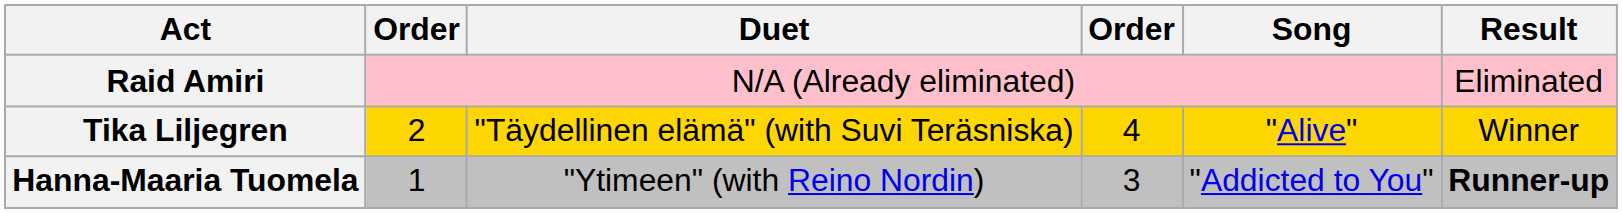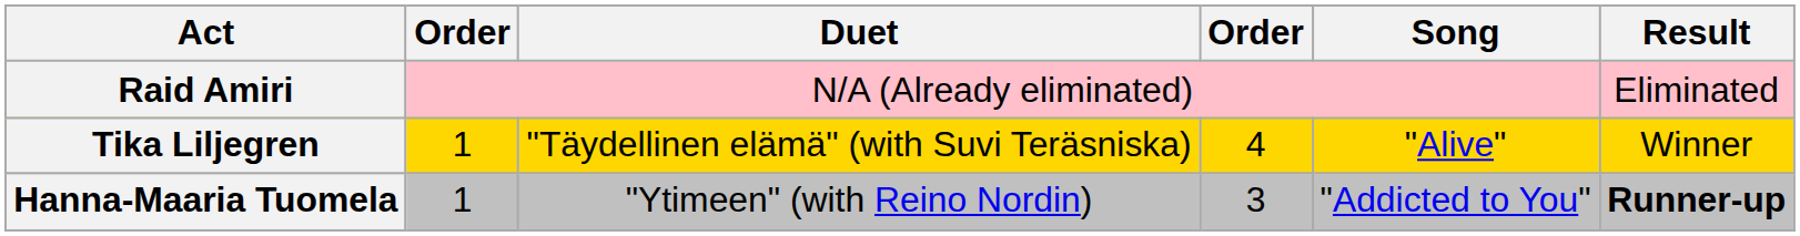 <table class="wikitable plainrowheaders" style="text-align:center;">
 <tr>
 <th>Act</th>
 <th>Order</th>
 <th>Duet</th>
 <th>Order</th>
 <th>Song</th>
 <th>Result</th>
 </tr>
 <tr bgcolor="pink">
 <th scope="row">Raid Amiri</th>
 <td colspan="4">N/A (Already eliminated)</td>
 <td>Eliminated</td>
 </tr>
 <tr bgcolor="gold">
 <th scope="row">Tika Liljegren</th>
-<td>2</td>
+<td>1</td>
 <td>"Täydellinen elämä" (with Suvi Teräsniska)</td>
 <td>4</td>
 <td>"<a href='#'>Alive</a>"</td>
 <td>Winner</td>
 </tr>
 <tr bgcolor="silver">
 <th scope="row">Hanna-Maaria Tuomela</th>
 <td>1</td>
 <td>"Ytimeen" (with <a href='#'>Reino Nordin</a>)</td>
 <td>3</td>
 <td>"<a href='#'>Addicted to You</a>"</td>
 <td><strong>Runner-up</strong></td>
 </tr>
 </table>
